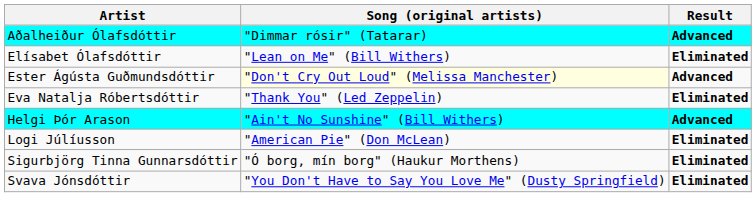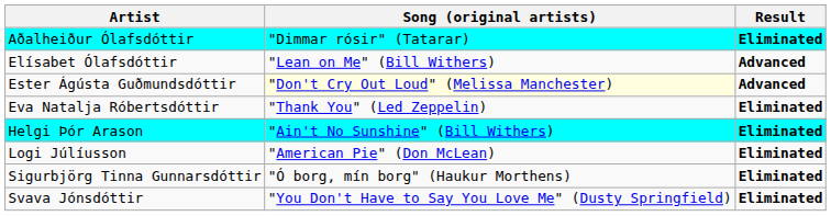 <table class=wikitable>
 <tr>
 <th>Artist</th>
 <th>Song (original artists)</th>
 <th>Result</th>
 </tr>
 <tr style="background:cyan;">
 <td>Aðalheiður Ólafsdóttir</td>
 <td>"Dimmar rósir" (Tatarar)</td>
-<td><strong>Advanced</strong></td>
+<td><strong>Eliminated</strong></td>
 </tr>
 <tr>
 <td>Elísabet Ólafsdóttir</td>
 <td>"<a href='#'>Lean on Me</a>" (<a href='#'>Bill Withers</a>)</td>
-<td><strong>Eliminated</strong></td>
+<td><strong>Advanced</strong></td>
 </tr>
 <tr>
 <td>Ester Ágústa Guðmundsdóttir</td>
 <td style="background: lightyellow;">"<a href='#'>Don't Cry Out Loud</a>" (<a href='#'>Melissa Manchester</a>)</td>
 <td><strong>Advanced</strong></td>
 </tr>
 <tr>
 <td>Eva Natalja Róbertsdóttir</td>
 <td>"<a href='#'>Thank You</a>" (<a href='#'>Led Zeppelin</a>)</td>
 <td><strong>Eliminated</strong></td>
 </tr>
 <tr style="background:cyan;">
 <td>Helgi Þór Arason</td>
 <td>"<a href='#'>Ain't No Sunshine</a>" (<a href='#'>Bill Withers</a>)</td>
-<td><strong>Advanced</strong></td>
+<td><strong>Eliminated</strong></td>
 </tr>
 <tr>
 <td>Logi Júlíusson</td>
 <td>"<a href='#'>American Pie</a>" (<a href='#'>Don McLean</a>)</td>
 <td><strong>Eliminated</strong></td>
 </tr>
 <tr>
 <td>Sigurbjörg Tinna Gunnarsdóttir</td>
 <td>"Ó borg, mín borg" (Haukur Morthens)</td>
 <td><strong>Eliminated</strong></td>
 </tr>
 <tr>
 <td>Svava Jónsdóttir</td>
 <td>"<a href='#'>You Don't Have to Say You Love Me</a>" (<a href='#'>Dusty Springfield</a>)</td>
 <td><strong>Eliminated</strong></td>
 </tr>
 </table>
